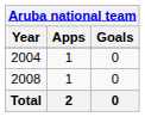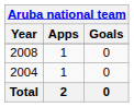 <table class="wikitable" style="text-align:center">
 <tr>
 <th colspan=3><a href='#'>Aruba national team</a></th>
 </tr>
 <tr>
 <th>Year</th>
 <th>Apps</th>
 <th>Goals</th>
 </tr>
 <tr>
 </tr>
 <tr>
-<td>2004</td>
+<td>2008</td>
 <td>1</td>
 <td>0</td>
 </tr>
 <tr>
-<td>2008</td>
+<td>2004</td>
 <td>1</td>
 <td>0</td>
 </tr>
 <tr>
 <th>Total</th>
 <th>2</th>
 <th>0</th>
 </tr>
 </table>
